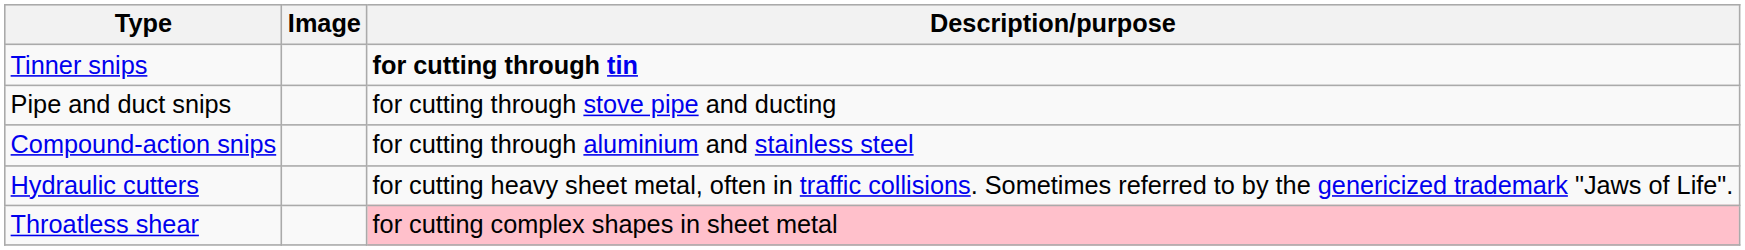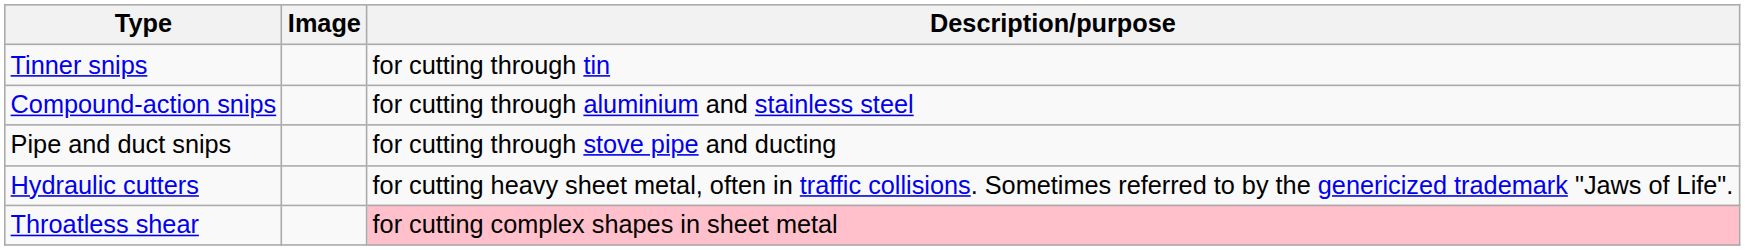 <table class="wikitable">
 <tr>
 <th>Type</th>
 <th>Image</th>
 <th>Description/purpose</th>
 </tr>
 <tr>
 <td><a href='#'>Tinner snips</a></td>
 <td></td>
-<td><strong>for cutting through <a href='#'>tin</a></strong></td>
+<td>for cutting through <a href='#'>tin</a></td>
+</tr>
+<tr>
+<td><a href='#'>Compound-action snips</a></td>
+<td></td>
+<td>for cutting through <a href='#'>aluminium</a> and <a href='#'>stainless steel</a></td>
 </tr>
 <tr>
 <td>Pipe and duct snips</td>
 <td></td>
 <td>for cutting through <a href='#'>stove pipe</a> and ducting</td>
-</tr>
-<tr>
-<td><a href='#'>Compound-action snips</a></td>
-<td></td>
-<td>for cutting through <a href='#'>aluminium</a> and <a href='#'>stainless steel</a></td>
 </tr>
 <tr>
 <td><a href='#'>Hydraulic cutters</a></td>
 <td></td>
 <td>for cutting heavy sheet metal, often in <a href='#'>traffic collisions</a>. Sometimes referred to by the <a href='#'>genericized trademark</a> "Jaws of Life".</td>
 </tr>
 <tr>
 <td><a href='#'>Throatless shear</a></td>
 <td></td>
 <td style="background: pink;">for cutting complex shapes in sheet metal</td>
 </tr>
 </table>
